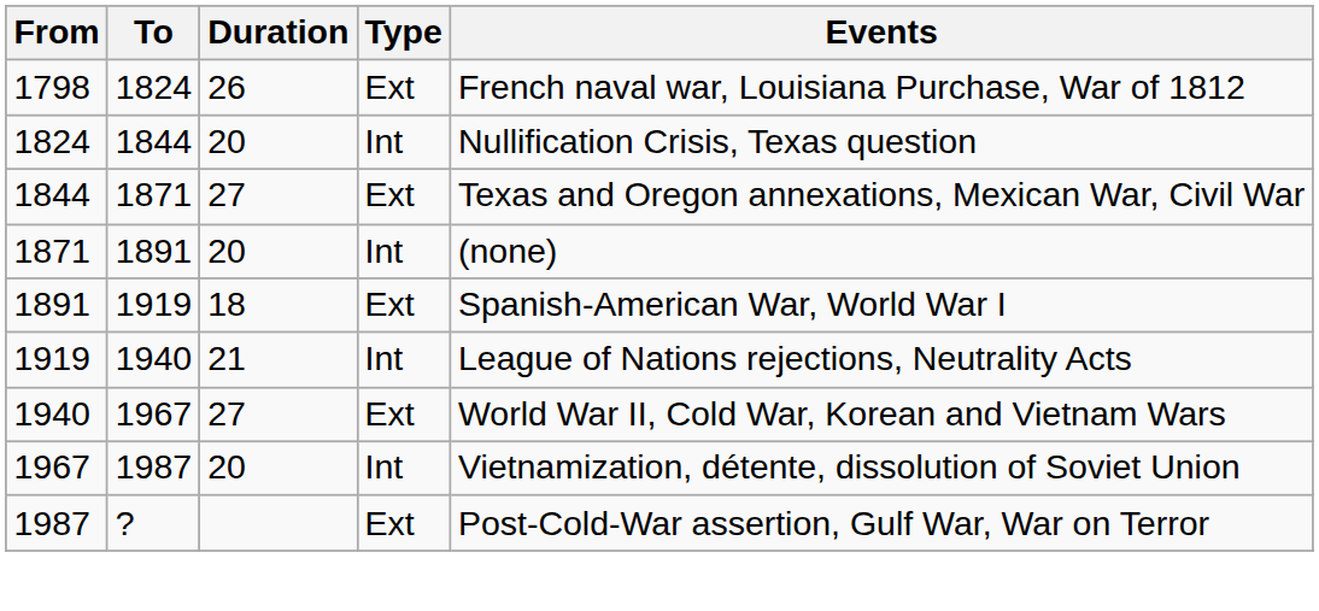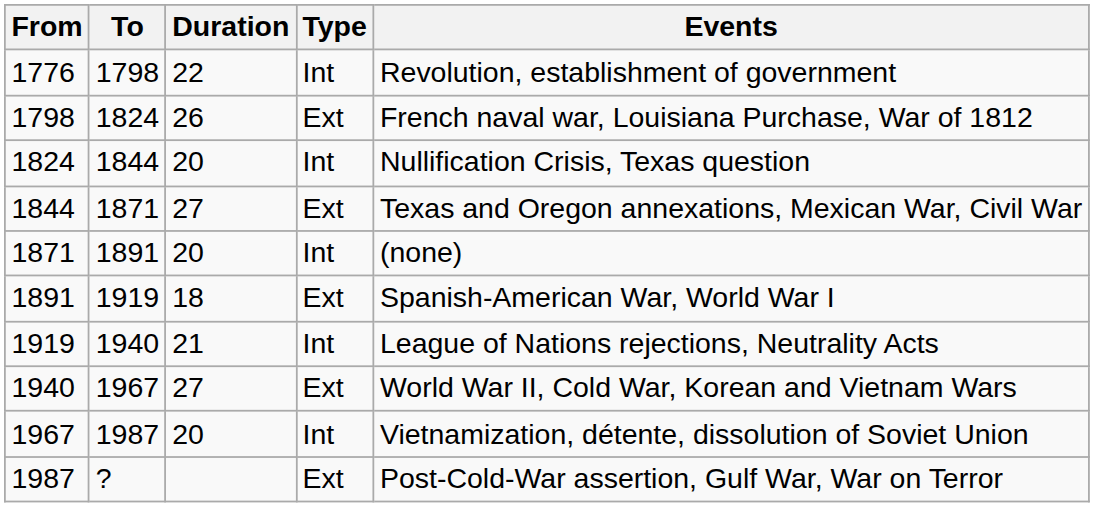 <table class="wikitable">
 <tr>
 <th>From</th>
 <th>To</th>
 <th>Duration</th>
 <th>Type</th>
 <th>Events</th>
+</tr>
+<tr>
+<td>1776</td>
+<td>1798</td>
+<td>22</td>
+<td>Int</td>
+<td>Revolution, establishment of government</td>
 </tr>
 <tr>
 <td>1798</td>
 <td>1824</td>
 <td>26</td>
 <td>Ext</td>
 <td>French naval war, Louisiana Purchase, War of 1812</td>
 </tr>
 <tr>
 <td>1824</td>
 <td>1844</td>
 <td>20</td>
 <td>Int</td>
 <td>Nullification Crisis, Texas question</td>
 </tr>
 <tr>
 <td>1844</td>
 <td>1871</td>
 <td>27</td>
 <td>Ext</td>
 <td>Texas and Oregon annexations, Mexican War, Civil War</td>
 </tr>
 <tr>
 <td>1871</td>
 <td>1891</td>
 <td>20</td>
 <td>Int</td>
 <td>(none)</td>
 </tr>
 <tr>
 <td>1891</td>
 <td>1919</td>
 <td>18</td>
 <td>Ext</td>
 <td>Spanish-American War, World War I</td>
 </tr>
 <tr>
 <td>1919</td>
 <td>1940</td>
 <td>21</td>
 <td>Int</td>
 <td>League of Nations rejections, Neutrality Acts</td>
 </tr>
 <tr>
 <td>1940</td>
 <td>1967</td>
 <td>27</td>
 <td>Ext</td>
 <td>World War II, Cold War, Korean and Vietnam Wars</td>
 </tr>
 <tr>
 <td>1967</td>
 <td>1987</td>
 <td>20</td>
 <td>Int</td>
 <td>Vietnamization, détente, dissolution of Soviet Union</td>
 </tr>
 <tr>
 <td>1987</td>
 <td>?</td>
 <td></td>
 <td>Ext</td>
 <td>Post-Cold-War assertion, Gulf War, War on Terror</td>
 </tr>
 </table>
